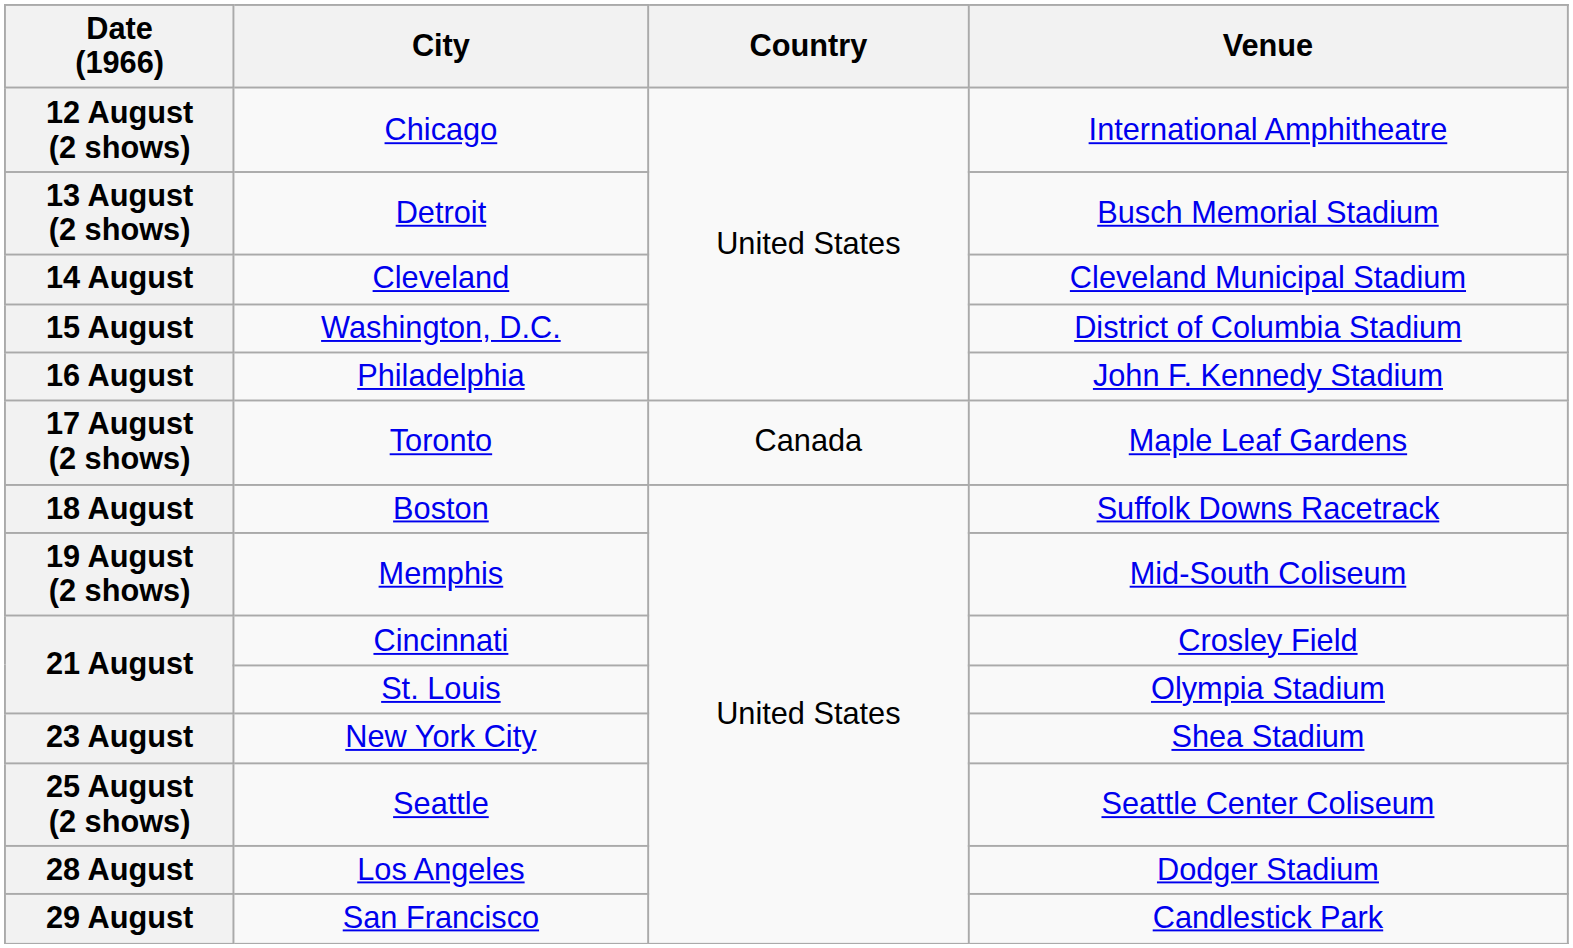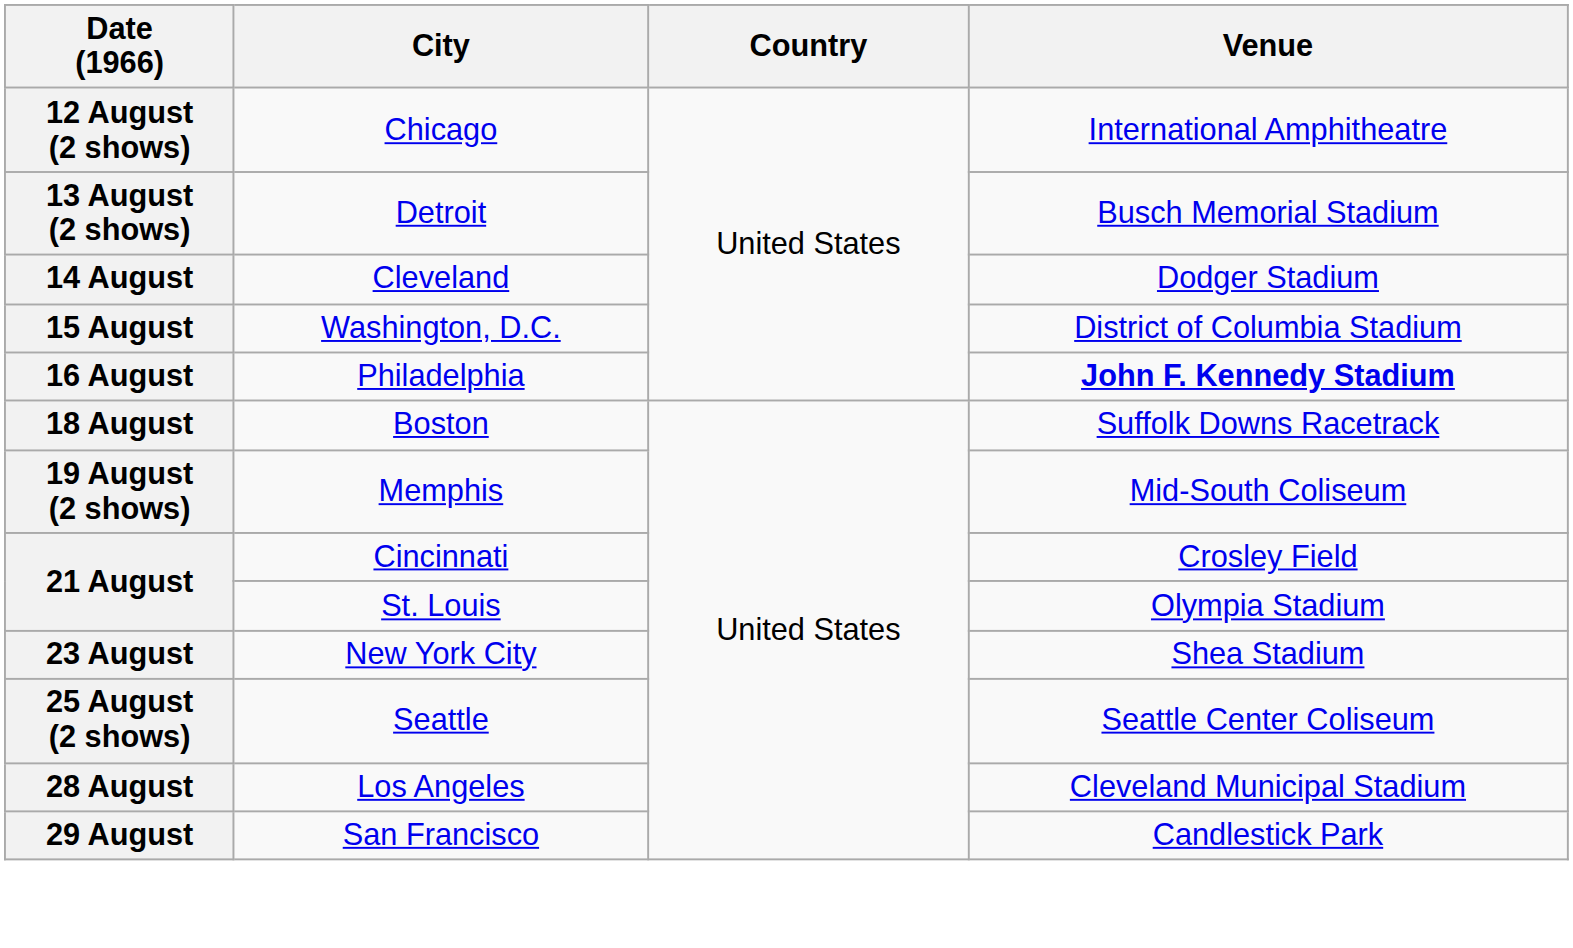 <table class="wikitable plainrowheaders" style="text-align:center;">
 <tr>
 <th scope="col" style="width:7em;">Date<br>(1966)</th>
 <th scope="col" style="width:13em;">City</th>
 <th scope="col" style="width:10em;">Country</th>
 <th scope="col" style="width:19em;">Venue</th>
 </tr>
 <tr>
 <th scope="row" style="text-align: center;">12 August<br>(2 shows)</th>
 <td><a href='#'>Chicago</a></td>
 <td rowspan="5">United States</td>
 <td><a href='#'>International Amphitheatre</a></td>
 </tr>
 <tr>
 <th scope="row" style="text-align: center;">13 August<br>(2 shows)</th>
 <td><a href='#'>Detroit</a></td>
 <td><a href='#'>Busch Memorial Stadium</a></td>
 </tr>
 <tr>
 <th scope="row" style="text-align: center;">14 August</th>
 <td><a href='#'>Cleveland</a></td>
-<td><a href='#'>Cleveland Municipal Stadium</a></td>
+<td><a href='#'>Dodger Stadium</a></td>
 </tr>
 <tr>
 <th scope="row" style="text-align: center;">15 August</th>
 <td><a href='#'>Washington, D.C.</a></td>
 <td><a href='#'>District of Columbia Stadium</a></td>
 </tr>
 <tr>
 <th scope="row" style="text-align: center;">16 August</th>
 <td><a href='#'>Philadelphia</a></td>
-<td><a href='#'>John F. Kennedy Stadium</a></td>
-</tr>
-<tr>
-<th scope="row" style="text-align: center;">17 August<br>(2 shows)</th>
-<td><a href='#'>Toronto</a></td>
-<td>Canada</td>
-<td><a href='#'>Maple Leaf Gardens</a></td>
+<td><strong><a href='#'>John F. Kennedy Stadium</a></strong></td>
 </tr>
 <tr>
 <th scope="row" style="text-align: center;">18 August</th>
 <td><a href='#'>Boston</a></td>
 <td rowspan="8">United States</td>
 <td><a href='#'>Suffolk Downs Racetrack</a></td>
 </tr>
 <tr>
 <th scope="row" style="text-align: center;">19 August<br>(2 shows)</th>
 <td><a href='#'>Memphis</a></td>
 <td><a href='#'>Mid-South Coliseum</a></td>
 </tr>
 <tr>
 <th scope="row" style="text-align: center;" rowspan="2">21 August</th>
 <td><a href='#'>Cincinnati</a></td>
 <td><a href='#'>Crosley Field</a></td>
 </tr>
 <tr>
 <td><a href='#'>St. Louis</a></td>
 <td><a href='#'>Olympia Stadium</a></td>
 </tr>
 <tr>
 <th scope="row" style="text-align: center;">23 August</th>
 <td><a href='#'>New York City</a></td>
 <td><a href='#'>Shea Stadium</a></td>
 </tr>
 <tr>
 <th scope="row" style="text-align: center;">25 August<br>(2 shows)</th>
 <td><a href='#'>Seattle</a></td>
 <td><a href='#'>Seattle Center Coliseum</a></td>
 </tr>
 <tr>
 <th scope="row" style="text-align: center;">28 August</th>
 <td><a href='#'>Los Angeles</a></td>
-<td><a href='#'>Dodger Stadium</a></td>
+<td><a href='#'>Cleveland Municipal Stadium</a></td>
 </tr>
 <tr>
 <th scope="row" style="text-align: center;">29 August</th>
 <td><a href='#'>San Francisco</a></td>
 <td><a href='#'>Candlestick Park</a></td>
 </tr>
 </table>
